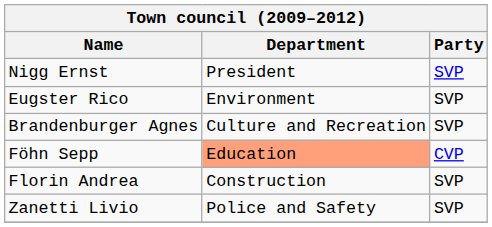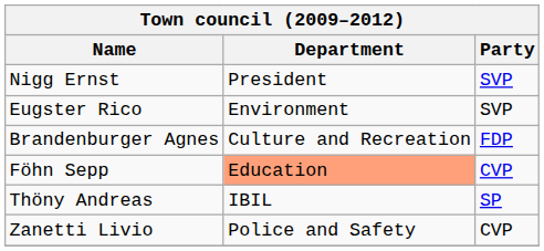 <table class="wikitable">
 <tr>
 <th align="center" colspan="3" bgcolor="#d2d2d2">Town council (2009–2012)</th>
 </tr>
 <tr>
 <th bgcolor="#dddddd">Name</th>
 <th bgcolor="#dddddd">Department</th>
 <th bgcolor="#dddddd">Party</th>
 </tr>
 <tr>
 <td>Nigg Ernst</td>
 <td>President</td>
 <td><a href='#'>SVP</a></td>
 </tr>
 <tr>
 <td>Eugster Rico</td>
 <td>Environment</td>
 <td>SVP</td>
 </tr>
 <tr>
 <td>Brandenburger Agnes</td>
 <td>Culture and Recreation</td>
-<td>SVP</td>
+<td><a href='#'>FDP</a></td>
 </tr>
 <tr>
 <td>Föhn Sepp</td>
 <td style="background: lightsalmon;">Education</td>
 <td><a href='#'>CVP</a></td>
 </tr>
 <tr>
-<td>Florin Andrea</td>
-<td>Construction</td>
-<td>SVP</td>
+<td>Thöny Andreas</td>
+<td>IBIL</td>
+<td><a href='#'>SP</a></td>
 </tr>
 <tr>
 <td>Zanetti Livio</td>
 <td>Police and Safety</td>
-<td>SVP</td>
+<td>CVP</td>
 </tr>
 <tr>
 </tr>
 </table>
